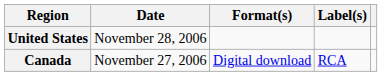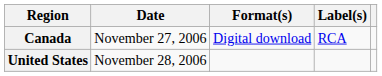 <table class="wikitable plainrowheaders">
 <tr>
 <th scope="col">Region</th>
 <th scope="col">Date</th>
 <th scope="col">Format(s)</th>
 <th scope="col">Label(s)</th>
 <th scope="col"></th>
 </tr>
 <tr>
+<th scope="row">Canada</th>
+<td>November 27, 2006</td>
+<td><a href='#'>Digital download</a></td>
+<td><a href='#'>RCA</a></td>
+<td align="center"></td>
+</tr>
+<tr>
 <th scope="row">United States</th>
 <td>November 28, 2006</td>
 <td></td>
 <td></td>
 <td align="center"></td>
 </tr>
-<tr>
-<th scope="row">Canada</th>
-<td>November 27, 2006</td>
-<td><a href='#'>Digital download</a></td>
-<td><a href='#'>RCA</a></td>
-<td align="center"></td>
-</tr>
 </table>
